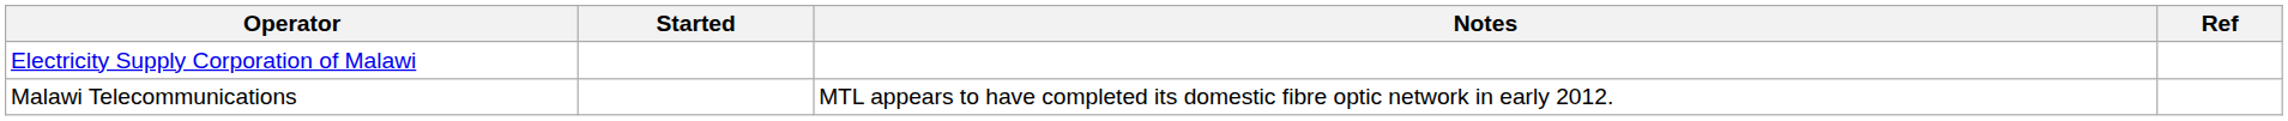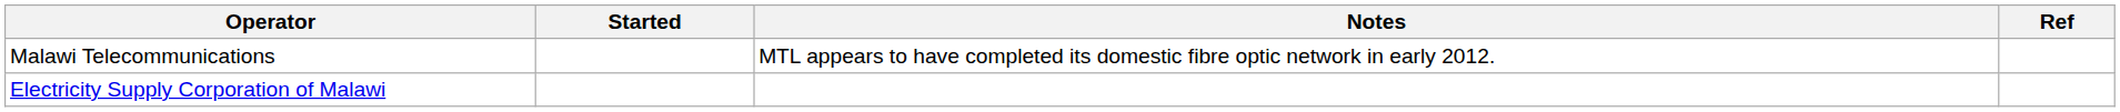 <table class="wikitable" style="background: #FFFFFF; width: 100%; white-space: normal;">
 <tr>
 <th scope="col" width="100px">Operator</th>
 <th scope="col" width="20px">Started</th>
 <th scope="col" width="350px">Notes</th>
 <th scope="col" width="20px">Ref</th>
 </tr>
 <tr>
+<td>Malawi Telecommunications</td>
+<td></td>
+<td>MTL appears to have completed its domestic fibre optic network in early 2012.</td>
+<td></td>
+</tr>
+<tr>
 <td><a href='#'>Electricity Supply Corporation of Malawi</a></td>
 <td></td>
 <td></td>
 <td></td>
 </tr>
-<tr>
-<td>Malawi Telecommunications</td>
-<td></td>
-<td>MTL appears to have completed its domestic fibre optic network in early 2012.</td>
-<td></td>
-</tr>
 </table>
